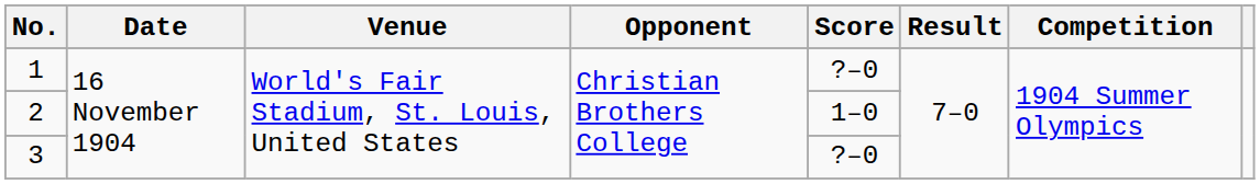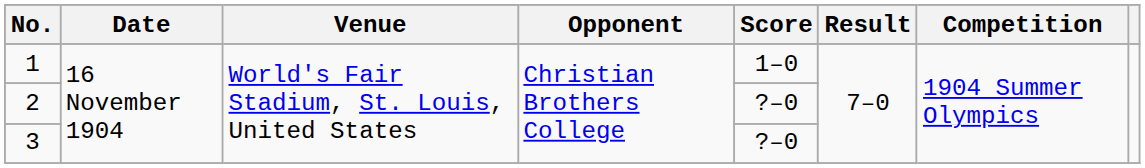 <table class="wikitable sortable">
 <tr>
 <th scope="col">No.</th>
 <th scope="col">Date</th>
 <th scope="col">Venue</th>
 <th scope="col">Opponent</th>
 <th scope="col">Score</th>
 <th scope="col">Result</th>
 <th scope="col">Competition</th>
 <th scope="col" class="unsortable"></th>
 </tr>
 <tr>
 <td style="text-align:center">1</td>
 <td rowspan="3">16 November 1904</td>
 <td rowspan="3"><a href='#'>World's Fair Stadium</a>, <a href='#'>St. Louis</a>, United States</td>
 <td rowspan="3"> <a href='#'>Christian Brothers College</a></td>
-<td style="text-align:center">?–0</td>
+<td style="text-align:center">1–0</td>
 <td rowspan="3" style="text-align:center">7–0</td>
 <td rowspan="3"><a href='#'>1904 Summer Olympics</a></td>
 <td rowspan="3"></td>
 </tr>
 <tr>
 <td style="text-align:center">2</td>
-<td style="text-align:center">1–0</td>
+<td style="text-align:center">?–0</td>
 </tr>
 <tr>
 <td style="text-align:center">3</td>
 <td style="text-align:center">?–0</td>
 </tr>
 </table>
